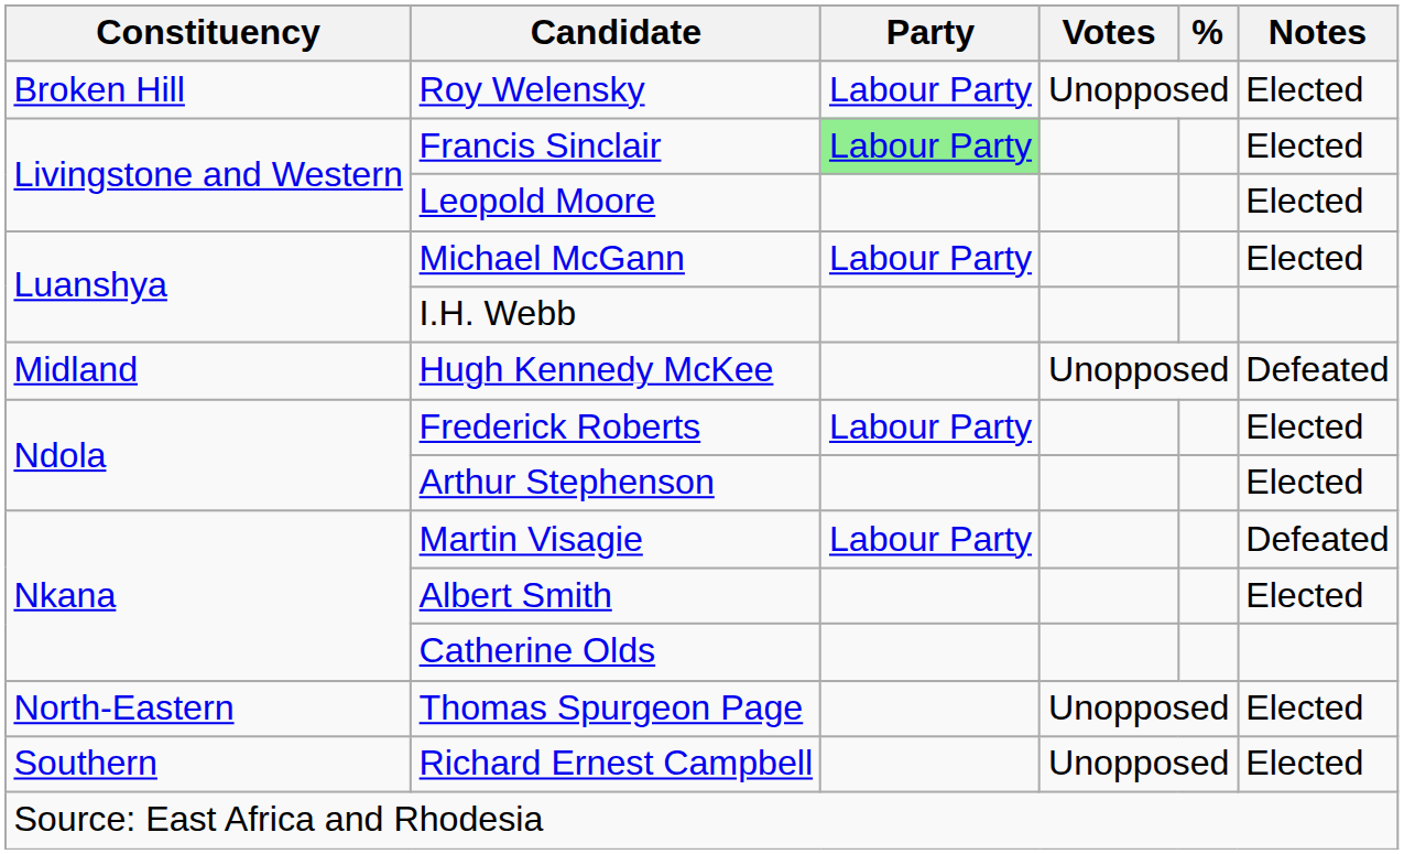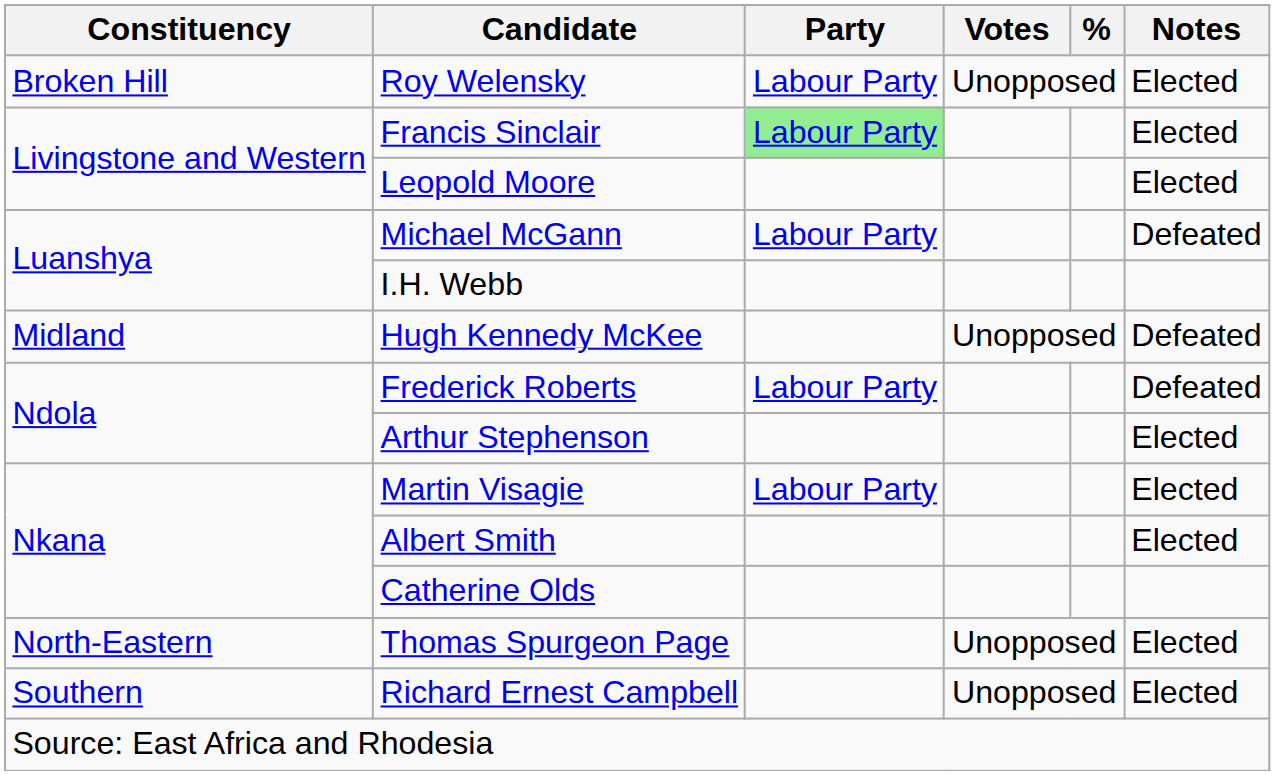 <table class=wikitable>
 <tr>
 <th>Constituency</th>
 <th>Candidate</th>
 <th>Party</th>
 <th>Votes</th>
 <th>%</th>
 <th>Notes</th>
 </tr>
 <tr>
 <td><a href='#'>Broken Hill</a></td>
 <td><a href='#'>Roy Welensky</a></td>
 <td><a href='#'>Labour Party</a></td>
 <td colspan=2 align=center>Unopposed</td>
 <td>Elected</td>
 </tr>
 <tr>
 <td rowspan=2><a href='#'>Livingstone and Western</a></td>
 <td><a href='#'>Francis Sinclair</a></td>
 <td style="background: lightgreen;"><a href='#'>Labour Party</a></td>
 <td></td>
 <td></td>
 <td>Elected</td>
 </tr>
 <tr>
 <td><a href='#'>Leopold Moore</a></td>
 <td></td>
 <td></td>
 <td></td>
 <td>Elected</td>
 </tr>
 <tr>
 <td rowspan=2><a href='#'>Luanshya</a></td>
 <td><a href='#'>Michael McGann</a></td>
 <td><a href='#'>Labour Party</a></td>
 <td></td>
 <td></td>
-<td>Elected</td>
+<td>Defeated</td>
 </tr>
 <tr>
 <td>I.H. Webb</td>
 <td></td>
 <td></td>
 <td></td>
 <td></td>
 </tr>
 <tr>
 <td><a href='#'>Midland</a></td>
 <td><a href='#'>Hugh Kennedy McKee</a></td>
 <td></td>
 <td colspan=2 align=center>Unopposed</td>
 <td>Defeated</td>
 </tr>
 <tr>
 <td rowspan=2><a href='#'>Ndola</a></td>
 <td><a href='#'>Frederick Roberts</a></td>
 <td><a href='#'>Labour Party</a></td>
 <td></td>
 <td></td>
-<td>Elected</td>
+<td>Defeated</td>
 </tr>
 <tr>
 <td><a href='#'>Arthur Stephenson</a></td>
 <td></td>
 <td></td>
 <td></td>
 <td>Elected</td>
 </tr>
 <tr>
 <td rowspan=3><a href='#'>Nkana</a></td>
 <td><a href='#'>Martin Visagie</a></td>
 <td><a href='#'>Labour Party</a></td>
 <td></td>
 <td></td>
-<td>Defeated</td>
+<td>Elected</td>
 </tr>
 <tr>
 <td><a href='#'>Albert Smith</a></td>
 <td></td>
 <td></td>
 <td></td>
 <td>Elected</td>
 </tr>
 <tr>
 <td><a href='#'>Catherine Olds</a></td>
 <td></td>
 <td></td>
 <td></td>
 <td></td>
 </tr>
 <tr>
 <td><a href='#'>North-Eastern</a></td>
 <td><a href='#'>Thomas Spurgeon Page</a></td>
 <td></td>
 <td colspan=2 align=center>Unopposed</td>
 <td>Elected</td>
 </tr>
 <tr>
 <td><a href='#'>Southern</a></td>
 <td><a href='#'>Richard Ernest Campbell</a></td>
 <td></td>
 <td colspan=2 align=center>Unopposed</td>
 <td>Elected</td>
 </tr>
 <tr>
 <td colspan=6>Source: East Africa and Rhodesia</td>
 </tr>
 </table>
